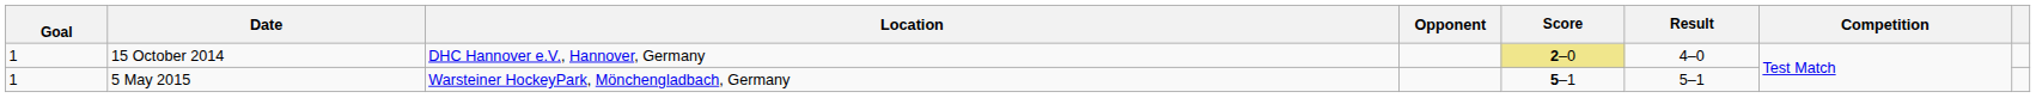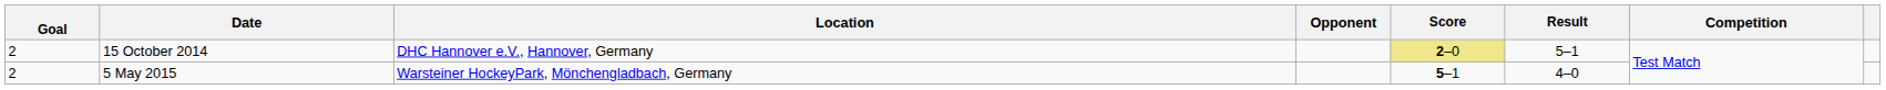 <table class="wikitable sortable" style="font-size:90%" width=97%>
 <tr>
 <th style="font-size:95%;" data-sort-type=number><br>Goal</th>
 <th align=center>Date</th>
 <th>Location</th>
 <th width=90>Opponent</th>
 <th data-sort-type="number" style="font-size:95%">Score</th>
 <th data-sort-type="number" style="font-size:95%">Result</th>
 <th>Competition</th>
 <th></th>
 </tr>
 <tr>
-<td>1</td>
+<td>2</td>
 <td>15 October 2014</td>
 <td><a href='#'>DHC Hannover e.V.</a>, <a href='#'>Hannover</a>, Germany</td>
 <td></td>
 <td align="center" style="background: khaki;"><strong>2</strong>–0</td>
-<td align="center">4–0</td>
+<td align="center">5–1</td>
 <td rowspan=2><a href='#'>Test Match</a></td>
 <td></td>
 </tr>
 <tr>
-<td>1</td>
+<td>2</td>
 <td>5 May 2015</td>
 <td><a href='#'>Warsteiner HockeyPark</a>, <a href='#'>Mönchengladbach</a>, Germany</td>
 <td></td>
 <td align="center"><strong>5</strong>–1</td>
-<td align="center">5–1</td>
+<td align="center">4–0</td>
 <td></td>
 </tr>
 </table>
